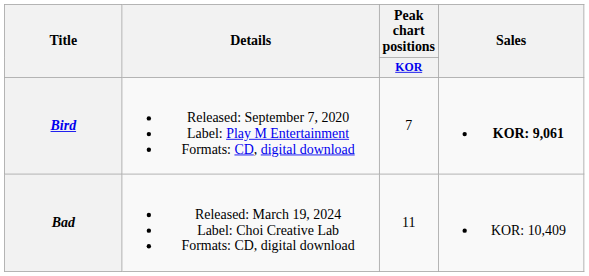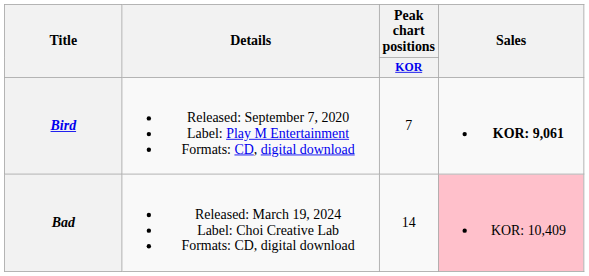 <table class="wikitable plainrowheaders" style="text-align:center">
 <tr>
 <th scope="col" rowspan="2" style="width:8em">Title</th>
 <th scope="col" rowspan="2" style="width:18em">Details</th>
 <th scope="col" colspan="1">Peak chart positions</th>
 <th scope="col" rowspan="2" style="width:10em">Sales</th>
 </tr>
 <tr>
 <th scope="col" style="width:2.5em;font-size:85%"><a href='#'>KOR</a><br></th>
 </tr>
 <tr>
 <th scope="row"><em><a href='#'>Bird</a></em></th>
 <td><br><ul><li>Released: September 7, 2020</li><li>Label: <a href='#'>Play M Entertainment</a></li><li>Formats: <a href='#'>CD</a>, <a href='#'>digital download</a></li></ul></td>
 <td>7</td>
 <td><strong><br><ul><li>KOR: 9,061</li></ul></strong></td>
 </tr>
 <tr>
 <th scope="row"><em>Bad</em></th>
 <td><br><ul><li>Released: March 19, 2024</li><li>Label: Choi Creative Lab</li><li>Formats: CD, digital download</li></ul></td>
-<td>11</td>
-<td><br><ul><li>KOR: 10,409</li></ul></td>
+<td>14</td>
+<td style="background: pink;"><br><ul><li>KOR: 10,409</li></ul></td>
 </tr>
 </table>
